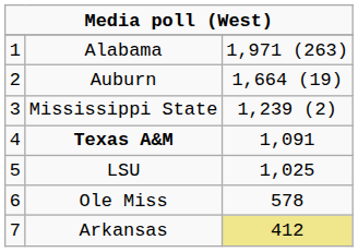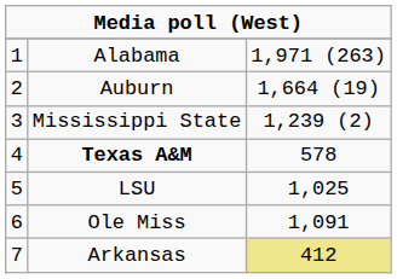 <table class="wikitable">
 <tr align="center">
 <td align="center" Colspan="3"><strong>Media poll (West)</strong></td>
 </tr>
 <tr align="center">
 </tr>
 <tr align="center">
 <td>1</td>
 <td>Alabama</td>
 <td>1,971 (263)</td>
 </tr>
 <tr align="center">
 <td>2</td>
 <td>Auburn</td>
 <td>1,664 (19)</td>
 </tr>
 <tr align="center">
 <td>3</td>
 <td>Mississippi State</td>
 <td>1,239 (2)</td>
 </tr>
 <tr align="center">
 <td>4</td>
 <td><strong>Texas A&M</strong></td>
-<td>1,091</td>
+<td>578</td>
 </tr>
 <tr align="center">
 <td>5</td>
 <td>LSU</td>
 <td>1,025</td>
 </tr>
 <tr align="center">
 <td>6</td>
 <td>Ole Miss</td>
-<td>578</td>
+<td>1,091</td>
 </tr>
 <tr align="center">
 <td>7</td>
 <td>Arkansas</td>
 <td style="background: khaki;">412</td>
 </tr>
 </table>
